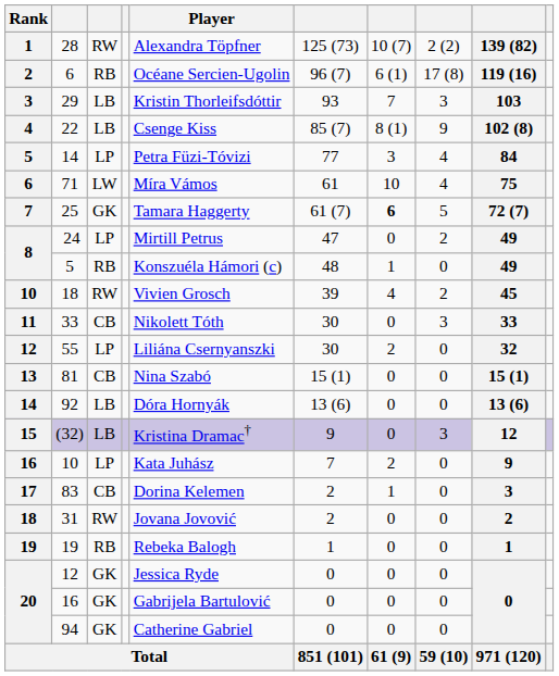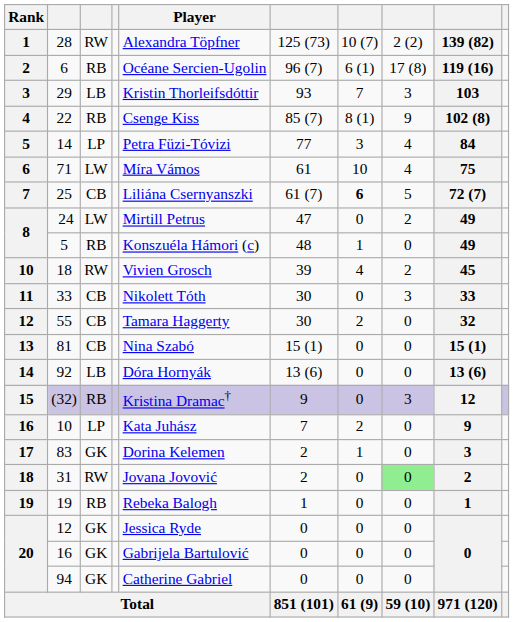 <table class="wikitable sortable sticky-header zebra" style="text-align:center; font-size:85%;">
 <tr>
 <th>Rank</th>
 <th></th>
 <th></th>
 <th></th>
 <th>Player</th>
 <th></th>
 <th></th>
 <th></th>
 <th></th>
 <th class="unsortable"></th>
 </tr>
 <tr>
 <th>1</th>
 <td>28</td>
 <td>RW</td>
 <td></td>
 <td style="text-align:left;" data-sort-value="Topfner"><a href='#'>Alexandra Töpfner</a></td>
 <td>125 (73)</td>
 <td>10 (7)</td>
 <td>2 (2)</td>
 <th>139 (82)</th>
 <td></td>
 </tr>
 <tr>
 <th>2</th>
 <td>6</td>
 <td>RB</td>
 <td></td>
 <td style="text-align:left;" data-sort-value="Sercien"><a href='#'>Océane Sercien-Ugolin</a></td>
 <td>96 (7)</td>
 <td>6 (1)</td>
 <td>17 (8)</td>
 <th>119 (16)</th>
 <td></td>
 </tr>
 <tr>
 <th>3</th>
 <td>29</td>
 <td>LB</td>
 <td></td>
 <td style="text-align:left;" data-sort-value="Thorleifsdottir"><a href='#'>Kristin Thorleifsdóttir</a></td>
 <td>93</td>
 <td>7</td>
 <td>3</td>
 <th>103</th>
 <td></td>
 </tr>
 <tr>
 <th>4</th>
 <td>22</td>
-<td>LB</td>
+<td>RB</td>
 <td></td>
 <td style="text-align:left;" data-sort-value="Kiss"><a href='#'>Csenge Kiss</a></td>
 <td>85 (7)</td>
 <td>8 (1)</td>
 <td>9</td>
 <th>102 (8)</th>
 <td></td>
 </tr>
 <tr>
 <th>5</th>
 <td>14</td>
 <td>LP</td>
 <td></td>
 <td style="text-align:left;" data-sort-value="Fuzi"><a href='#'>Petra Füzi-Tóvizi</a></td>
 <td>77</td>
 <td>3</td>
 <td>4</td>
 <th>84</th>
 <td></td>
 </tr>
 <tr>
 <th>6</th>
 <td>71</td>
 <td>LW</td>
 <td></td>
 <td style="text-align:left;" data-sort-value="Vamos"><a href='#'>Míra Vámos</a></td>
 <td>61</td>
 <td>10</td>
 <td>4</td>
 <th>75</th>
 <td></td>
 </tr>
 <tr>
 <th>7</th>
 <td>25</td>
-<td>GK</td>
+<td>CB</td>
 <td></td>
-<td style="text-align:left;" data-sort-value="Haggerty"><a href='#'>Tamara Haggerty</a></td>
+<td style="text-align:left;" data-sort-value="Csernyanszki"><a href='#'>Liliána Csernyanszki</a></td>
 <td>61 (7)</td>
 <td><strong>6</strong></td>
 <td>5</td>
 <th>72 (7)</th>
 <td></td>
 </tr>
 <tr>
 <th rowspan="2">8</th>
 <td> 24</td>
-<td>LP</td>
+<td>LW</td>
 <td></td>
 <td style="text-align:left;" data-sort-value="Petrus"><a href='#'>Mirtill Petrus</a></td>
 <td>47</td>
 <td>0</td>
 <td>2</td>
 <th>49</th>
 <td></td>
 </tr>
 <tr>
 <td>5</td>
 <td>RB</td>
 <td></td>
 <td style="text-align:left;" data-sort-value="Hamori"><a href='#'>Konszuéla Hámori</a> (<a href='#'>c</a>)</td>
 <td>48</td>
 <td>1</td>
 <td>0</td>
 <th>49</th>
 <td></td>
 </tr>
 <tr>
 <th>10</th>
 <td>18</td>
 <td>RW</td>
 <td></td>
 <td style="text-align:left;" data-sort-value="Grosch"><a href='#'>Vivien Grosch</a></td>
 <td>39</td>
 <td>4</td>
 <td>2</td>
 <th>45</th>
 <td></td>
 </tr>
 <tr>
 <th>11</th>
 <td>33</td>
 <td>CB</td>
 <td></td>
 <td style="text-align:left;" data-sort-value="Toth"><a href='#'>Nikolett Tóth</a></td>
 <td>30</td>
 <td>0</td>
 <td>3</td>
 <th>33</th>
 <td></td>
 </tr>
 <tr>
 <th>12</th>
 <td>55</td>
-<td>LP</td>
+<td>CB</td>
 <td></td>
-<td style="text-align:left;" data-sort-value="Csernyanszki"><a href='#'>Liliána Csernyanszki</a></td>
+<td style="text-align:left;" data-sort-value="Haggerty"><a href='#'>Tamara Haggerty</a></td>
 <td>30</td>
 <td>2</td>
 <td>0</td>
 <th>32</th>
 <td></td>
 </tr>
 <tr>
 <th>13</th>
 <td>81</td>
 <td>CB</td>
 <td></td>
 <td style="text-align:left;" data-sort-value="Szabo"><a href='#'>Nina Szabó</a> </td>
 <td>15 (1)</td>
 <td>0</td>
 <td>0</td>
 <th>15 (1)</th>
 <td></td>
 </tr>
 <tr>
 <th>14</th>
 <td>92</td>
 <td>LB</td>
 <td></td>
 <td style="text-align:left;" data-sort-value="Hornyák"><a href='#'>Dóra Hornyák</a></td>
 <td>13 (6)</td>
 <td>0</td>
 <td>0</td>
 <th>13 (6)</th>
 <td></td>
 </tr>
 <tr bgcolor=#CBC3E3>
 <th>15</th>
 <td>(32)</td>
-<td>LB</td>
+<td>RB</td>
 <td></td>
 <td style="text-align:left;" data-sort-value="Dramac"><a href='#'>Kristina Dramac</a><sup>†</sup></td>
 <td>9</td>
 <td>0</td>
 <td>3</td>
 <th>12</th>
 <td></td>
 </tr>
 <tr>
 <th>16</th>
 <td>10</td>
 <td>LP</td>
 <td></td>
 <td style="text-align:left;" data-sort-value="Juhasz"><a href='#'>Kata Juhász</a></td>
 <td>7</td>
 <td>2</td>
 <td>0</td>
 <th>9</th>
 <td></td>
 </tr>
 <tr>
 <th>17</th>
 <td>83</td>
-<td>CB</td>
+<td>GK</td>
 <td></td>
 <td style="text-align:left;" data-sort-value="Kelemen"><a href='#'>Dorina Kelemen</a></td>
 <td>2</td>
 <td>1</td>
 <td>0</td>
 <th>3</th>
 <td></td>
 </tr>
 <tr>
 <th>18</th>
 <td>31</td>
 <td>RW</td>
 <td></td>
 <td style="text-align:left;" data-sort-value="Jovovic"><a href='#'>Jovana Jovović</a></td>
 <td>2</td>
 <td>0</td>
-<td>0</td>
+<td style="background: lightgreen;">0</td>
 <th>2</th>
 <td></td>
 </tr>
 <tr>
 <th>19</th>
 <td>19</td>
 <td>RB</td>
 <td></td>
 <td style="text-align:left;" data-sort-value="Balogh"><a href='#'>Rebeka Balogh</a></td>
 <td>1</td>
 <td>0</td>
 <td>0</td>
 <th>1</th>
 <td></td>
 </tr>
 <tr>
 <th rowspan="3">20</th>
 <td>12</td>
 <td>GK</td>
 <td></td>
 <td style="text-align:left;" data-sort-value="Ryde"><a href='#'>Jessica Ryde</a></td>
 <td>0</td>
 <td>0</td>
 <td>0</td>
 <th rowspan="3">0</th>
 <td></td>
 </tr>
 <tr>
 <td>16</td>
 <td>GK</td>
 <td></td>
 <td style="text-align:left;" data-sort-value="Bartulovic"><a href='#'>Gabrijela Bartulović</a></td>
 <td>0</td>
 <td>0</td>
 <td>0</td>
 <td></td>
 </tr>
 <tr>
 <td>94</td>
 <td>GK</td>
 <td></td>
 <td style="text-align:left;" data-sort-value="Gabriel"><a href='#'>Catherine Gabriel</a></td>
 <td>0</td>
 <td>0</td>
 <td>0</td>
 <td></td>
 </tr>
 <tr>
 <th colspan="5">Total</th>
 <th>851 (101)</th>
 <th>61 (9)</th>
 <th>59 (10)</th>
 <th>971 (120)</th>
 <th></th>
 </tr>
 </table>
